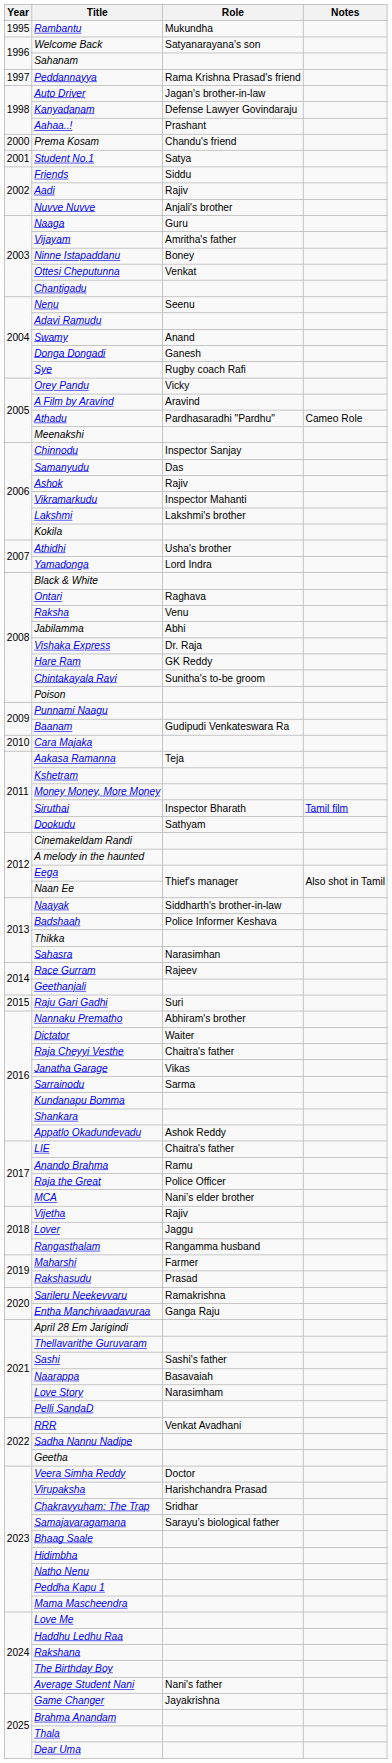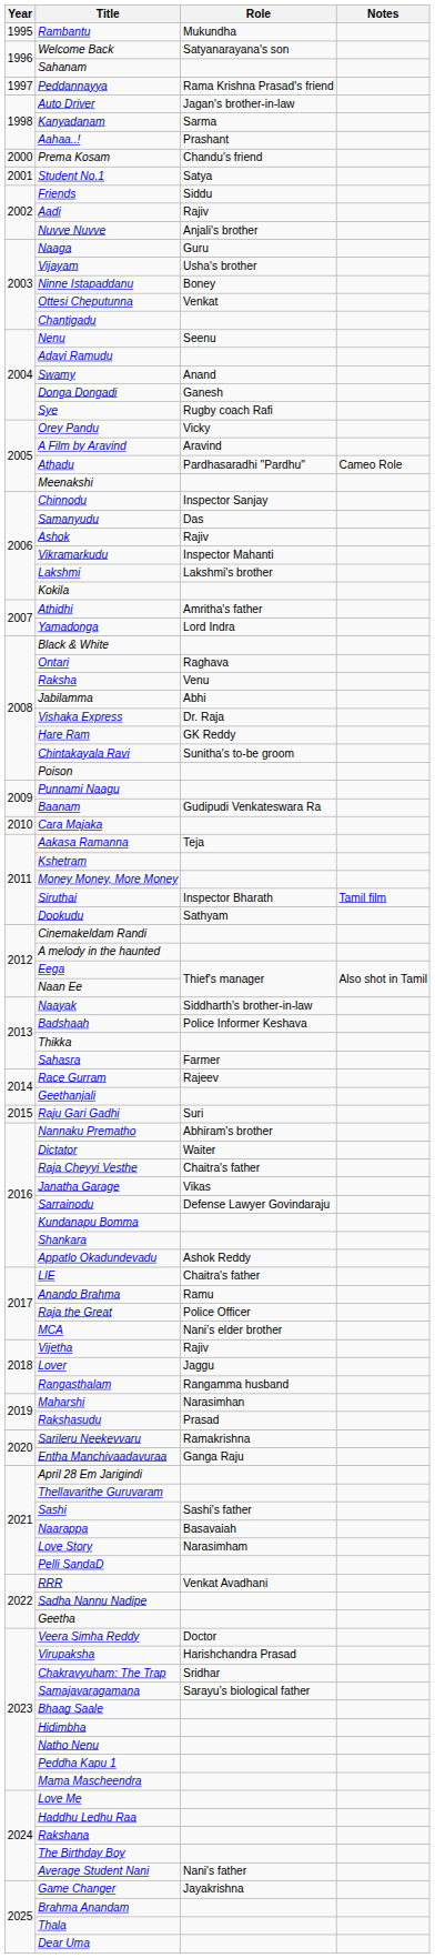 <table class="wikitable sortable">
 <tr>
 <th>Year</th>
 <th>Title</th>
 <th>Role</th>
 <th>Notes</th>
 </tr>
 <tr>
 <td>1995</td>
 <td><em><a href='#'>Rambantu</a></em></td>
 <td>Mukundha</td>
 <td></td>
 </tr>
 <tr>
 <td rowspan="2">1996</td>
 <td><em>Welcome Back</em></td>
 <td>Satyanarayana's son</td>
 <td></td>
 </tr>
 <tr>
 <td><em>Sahanam</em></td>
 <td></td>
 <td></td>
 </tr>
 <tr>
 <td>1997</td>
 <td><em><a href='#'>Peddannayya</a></em></td>
 <td>Rama Krishna Prasad's friend</td>
 <td></td>
 </tr>
 <tr>
 <td rowspan="3">1998</td>
 <td><em><a href='#'>Auto Driver</a></em></td>
 <td>Jagan's brother-in-law</td>
 <td></td>
 </tr>
 <tr>
 <td><em><a href='#'>Kanyadanam</a></em></td>
-<td>Defense Lawyer Govindaraju</td>
+<td>Sarma</td>
 <td></td>
 </tr>
 <tr>
 <td><em><a href='#'>Aahaa..!</a></em></td>
 <td>Prashant</td>
 <td></td>
 </tr>
 <tr>
 <td>2000</td>
 <td><em>Prema Kosam</em></td>
 <td>Chandu's friend</td>
 <td></td>
 </tr>
 <tr>
 <td>2001</td>
 <td><em><a href='#'>Student No.1</a></em></td>
 <td>Satya</td>
 <td></td>
 </tr>
 <tr>
 <td rowspan="3">2002</td>
 <td><em><a href='#'>Friends</a></em></td>
 <td>Siddu</td>
 <td></td>
 </tr>
 <tr>
 <td><em><a href='#'>Aadi</a></em></td>
 <td>Rajiv</td>
 <td></td>
 </tr>
 <tr>
 <td><em><a href='#'>Nuvve Nuvve</a></em></td>
 <td>Anjali's brother</td>
 <td></td>
 </tr>
 <tr>
 <td rowspan="5">2003</td>
 <td><em><a href='#'>Naaga</a></em></td>
 <td>Guru</td>
 <td></td>
 </tr>
 <tr>
 <td><em><a href='#'>Vijayam</a></em></td>
-<td>Amritha's father</td>
+<td>Usha's brother</td>
 <td></td>
 </tr>
 <tr>
 <td><em><a href='#'>Ninne Istapaddanu</a></em></td>
 <td>Boney</td>
 <td></td>
 </tr>
 <tr>
 <td><em><a href='#'>Ottesi Cheputunna</a></em></td>
 <td>Venkat</td>
 <td></td>
 </tr>
 <tr>
 <td><em><a href='#'>Chantigadu</a></em></td>
 <td></td>
 <td></td>
 </tr>
 <tr>
 <td rowspan="5">2004</td>
 <td><em><a href='#'>Nenu</a></em></td>
 <td>Seenu</td>
 <td></td>
 </tr>
 <tr>
 <td><em><a href='#'>Adavi Ramudu</a></em></td>
 <td></td>
 <td></td>
 </tr>
 <tr>
 <td><em><a href='#'>Swamy</a></em></td>
 <td>Anand</td>
 <td></td>
 </tr>
 <tr>
 <td><em><a href='#'>Donga Dongadi</a></em></td>
 <td>Ganesh</td>
 <td></td>
 </tr>
 <tr>
 <td><em><a href='#'>Sye</a></em></td>
 <td>Rugby coach Rafi</td>
 <td></td>
 </tr>
 <tr>
 <td rowspan="4">2005</td>
 <td><em><a href='#'>Orey Pandu</a></em></td>
 <td>Vicky</td>
 <td></td>
 </tr>
 <tr>
 <td><em><a href='#'>A Film by Aravind</a></em></td>
 <td>Aravind</td>
 <td></td>
 </tr>
 <tr>
 <td><em><a href='#'>Athadu</a></em></td>
 <td>Pardhasaradhi "Pardhu"</td>
 <td>Cameo Role</td>
 </tr>
 <tr>
 <td><em>Meenakshi</em></td>
 <td></td>
 <td></td>
 </tr>
 <tr ‧>
 <td rowspan="6">2006</td>
 <td><em><a href='#'>Chinnodu</a></em></td>
 <td>Inspector Sanjay</td>
 <td></td>
 </tr>
 <tr>
 <td><em><a href='#'>Samanyudu</a></em></td>
 <td>Das</td>
 <td></td>
 </tr>
 <tr>
 <td><em><a href='#'>Ashok</a></em></td>
 <td>Rajiv</td>
 <td></td>
 </tr>
 <tr>
 <td><em><a href='#'>Vikramarkudu</a></em></td>
 <td>Inspector Mahanti</td>
 <td></td>
 </tr>
 <tr>
 <td><em><a href='#'>Lakshmi</a></em></td>
 <td>Lakshmi's brother</td>
 <td></td>
 </tr>
 <tr>
 <td><em>Kokila</em></td>
 <td></td>
 <td></td>
 </tr>
 <tr>
 <td rowspan="2">2007</td>
 <td><em><a href='#'>Athidhi</a></em></td>
-<td>Usha's brother</td>
+<td>Amritha's father</td>
 <td></td>
 </tr>
 <tr>
 <td><em><a href='#'>Yamadonga</a></em></td>
 <td>Lord Indra</td>
 <td></td>
 </tr>
 <tr>
 <td rowspan="8">2008</td>
 <td><em>Black & White</em></td>
 <td></td>
 <td></td>
 </tr>
 <tr>
 <td><em><a href='#'>Ontari</a></em></td>
 <td>Raghava</td>
 <td></td>
 </tr>
 <tr>
 <td><em><a href='#'>Raksha</a></em></td>
 <td>Venu</td>
 <td></td>
 </tr>
 <tr>
 <td><em>Jabilamma</em></td>
 <td>Abhi</td>
 <td></td>
 </tr>
 <tr>
 <td><em><a href='#'>Vishaka Express</a></em></td>
 <td>Dr. Raja</td>
 <td></td>
 </tr>
 <tr>
 <td><em><a href='#'>Hare Ram</a></em></td>
 <td>GK Reddy</td>
 <td></td>
 </tr>
 <tr>
 <td><em><a href='#'>Chintakayala Ravi</a></em></td>
 <td>Sunitha's to-be groom</td>
 <td></td>
 </tr>
 <tr>
 <td><em>Poison</em></td>
 <td></td>
 <td></td>
 </tr>
 <tr>
 <td rowspan="2">2009</td>
 <td><em><a href='#'>Punnami Naagu</a></em></td>
 <td></td>
 <td></td>
 </tr>
 <tr>
 <td><em><a href='#'>Baanam</a></em></td>
 <td>Gudipudi Venkateswara Ra</td>
 <td></td>
 </tr>
 <tr>
 <td>2010</td>
 <td><em><a href='#'>Cara Majaka</a></em></td>
 <td></td>
 <td></td>
 </tr>
 <tr>
 <td rowspan="5">2011</td>
 <td><em><a href='#'>Aakasa Ramanna</a></em></td>
 <td>Teja</td>
 <td></td>
 </tr>
 <tr>
 <td><em><a href='#'>Kshetram</a></em></td>
 <td></td>
 <td></td>
 </tr>
 <tr>
 <td><em><a href='#'>Money Money, More Money</a></em></td>
 <td></td>
 <td></td>
 </tr>
 <tr>
 <td><em><a href='#'>Siruthai</a></em></td>
 <td>Inspector Bharath</td>
 <td><a href='#'>Tamil film</a></td>
 </tr>
 <tr>
 <td><em><a href='#'>Dookudu</a></em></td>
 <td>Sathyam</td>
 <td></td>
 </tr>
 <tr>
 <td rowspan="4">2012</td>
 <td><em>Cinemakeldam Randi</em></td>
 <td></td>
 <td></td>
 </tr>
 <tr>
 <td><em>A melody in the haunted</em></td>
 <td></td>
 <td></td>
 </tr>
 <tr>
 <td><em><a href='#'>Eega</a></em></td>
 <td rowspan="2">Thief's manager</td>
 <td rowspan="2">Also shot in Tamil</td>
 </tr>
 <tr>
 <td><em>Naan Ee</em></td>
 </tr>
 <tr>
 <td rowspan="4">2013</td>
 <td><em><a href='#'>Naayak</a></em></td>
 <td>Siddharth's brother-in-law</td>
 <td></td>
 </tr>
 <tr>
 <td><em><a href='#'>Badshaah</a></em></td>
 <td>Police Informer Keshava</td>
 <td></td>
 </tr>
 <tr>
 <td><em>Thikka</em></td>
 <td></td>
 <td></td>
 </tr>
 <tr>
 <td><em><a href='#'>Sahasra</a></em></td>
-<td>Narasimhan</td>
+<td>Farmer</td>
 <td></td>
 </tr>
 <tr>
 <td rowspan="2">2014</td>
 <td><em><a href='#'>Race Gurram</a></em></td>
 <td>Rajeev</td>
 <td></td>
 </tr>
 <tr>
 <td><a href='#'><em>Geethanjali</em></a></td>
 <td></td>
 <td></td>
 </tr>
 <tr>
 <td>2015</td>
 <td><em><a href='#'>Raju Gari Gadhi</a></em></td>
 <td>Suri</td>
 <td></td>
 </tr>
 <tr>
 <td rowspan="8">2016</td>
 <td><em><a href='#'>Nannaku Prematho</a></em></td>
 <td>Abhiram's brother</td>
 <td></td>
 </tr>
 <tr>
 <td><em><a href='#'>Dictator</a></em></td>
 <td>Waiter</td>
 <td></td>
 </tr>
 <tr>
 <td><em><a href='#'>Raja Cheyyi Vesthe</a></em></td>
 <td>Chaitra's father</td>
 <td></td>
 </tr>
 <tr>
 <td><em><a href='#'>Janatha Garage</a></em></td>
 <td>Vikas</td>
 <td></td>
 </tr>
 <tr>
 <td><em><a href='#'>Sarrainodu</a></em></td>
-<td>Sarma</td>
+<td>Defense Lawyer Govindaraju</td>
 <td></td>
 </tr>
 <tr>
 <td><em><a href='#'>Kundanapu Bomma</a></em></td>
 <td></td>
 <td></td>
 </tr>
 <tr>
 <td><em><a href='#'>Shankara</a></em></td>
 <td></td>
 <td></td>
 </tr>
 <tr>
 <td><em><a href='#'>Appatlo Okadundevadu</a></em></td>
 <td>Ashok Reddy</td>
 <td></td>
 </tr>
 <tr>
 <td rowspan="4">2017</td>
 <td><em> <a href='#'>LIE</a></em></td>
 <td>Chaitra's father</td>
 <td></td>
 </tr>
 <tr>
 <td><em><a href='#'>Anando Brahma</a></em></td>
 <td>Ramu</td>
 <td></td>
 </tr>
 <tr>
 <td><em><a href='#'>Raja the Great</a></em></td>
 <td>Police Officer</td>
 <td></td>
 </tr>
 <tr>
 <td><em><a href='#'>MCA</a></em></td>
 <td>Nani’s elder brother</td>
 <td></td>
 </tr>
 <tr>
 <td rowspan="3">2018</td>
 <td><em><a href='#'>Vijetha</a></em></td>
 <td>Rajiv</td>
 <td></td>
 </tr>
 <tr>
 <td><em><a href='#'>Lover</a></em></td>
 <td>Jaggu</td>
 <td></td>
 </tr>
 <tr>
 <td><em><a href='#'>Rangasthalam</a></em></td>
 <td>Rangamma husband</td>
 <td></td>
 </tr>
 <tr>
 <td rowspan="2">2019</td>
 <td><em><a href='#'>Maharshi</a></em></td>
-<td>Farmer</td>
+<td>Narasimhan</td>
 <td></td>
 </tr>
 <tr>
 <td><em><a href='#'>Rakshasudu</a></em></td>
 <td>Prasad</td>
 <td></td>
 </tr>
 <tr>
 <td rowspan="2">2020</td>
 <td><em><a href='#'>Sarileru Neekevvaru</a></em></td>
 <td>Ramakrishna</td>
 <td></td>
 </tr>
 <tr>
 <td><em><a href='#'>Entha Manchivaadavuraa</a></em></td>
 <td>Ganga Raju</td>
 <td></td>
 </tr>
 <tr>
 <td rowspan="6">2021</td>
 <td><em>April 28 Em Jarigindi</em></td>
 <td></td>
 <td></td>
 </tr>
 <tr>
 <td><em><a href='#'>Thellavarithe Guruvaram</a></em></td>
 <td></td>
 <td></td>
 </tr>
 <tr>
 <td><a href='#'><em>Sashi</em></a></td>
 <td>Sashi's father</td>
 <td></td>
 </tr>
 <tr>
 <td><em><a href='#'>Naarappa</a></em></td>
 <td>Basavaiah</td>
 <td></td>
 </tr>
 <tr>
 <td><em><a href='#'>Love Story</a></em></td>
 <td>Narasimham</td>
 <td></td>
 </tr>
 <tr>
 <td><em><a href='#'>Pelli SandaD</a></em></td>
 <td></td>
 <td></td>
 </tr>
 <tr>
 <td rowspan="3">2022</td>
 <td><em><a href='#'>RRR</a></em></td>
 <td>Venkat Avadhani</td>
 <td></td>
 </tr>
 <tr>
 <td><em><a href='#'>Sadha Nannu Nadipe</a></em></td>
 <td></td>
 <td></td>
 </tr>
 <tr>
 <td><em>Geetha</em></td>
 <td></td>
 <td></td>
 </tr>
 <tr>
 <td rowspan="9">2023</td>
 <td><em><a href='#'>Veera Simha Reddy</a></em></td>
 <td>Doctor</td>
 <td></td>
 </tr>
 <tr>
 <td><em><a href='#'>Virupaksha</a></em></td>
 <td>Harishchandra Prasad</td>
 <td></td>
 </tr>
 <tr>
 <td><em><a href='#'>Chakravyuham: The Trap</a></em></td>
 <td>Sridhar</td>
 <td></td>
 </tr>
 <tr>
 <td><em><a href='#'>Samajavaragamana</a></em></td>
 <td>Sarayu’s biological father</td>
 <td></td>
 </tr>
 <tr>
 <td><em><a href='#'>Bhaag Saale</a></em></td>
 <td></td>
 </tr>
 <tr>
 <td><em><a href='#'>Hidimbha</a></em></td>
 <td></td>
 <td></td>
 </tr>
 <tr>
 <td><em><a href='#'>Natho Nenu</a></em></td>
 <td></td>
 <td></td>
 </tr>
 <tr>
 <td><em><a href='#'>Peddha Kapu 1</a></em></td>
 <td></td>
 <td></td>
 </tr>
 <tr>
 <td><em><a href='#'>Mama Mascheendra</a></em></td>
 <td></td>
 <td></td>
 </tr>
 <tr>
 <td rowspan="5">2024</td>
 <td><a href='#'><em>Love Me</em></a></td>
 <td></td>
 <td></td>
 </tr>
 <tr>
 <td><em><a href='#'>Haddhu Ledhu Raa</a></em></td>
 <td></td>
 <td></td>
 </tr>
 <tr>
 <td><a href='#'><em>Rakshana</em></a></td>
 <td></td>
 <td></td>
 </tr>
 <tr>
 <td><em><a href='#'>The Birthday Boy</a></em></td>
 <td></td>
 <td></td>
 </tr>
 <tr>
 <td><em><a href='#'>Average Student Nani</a></em></td>
 <td>Nani's father</td>
 <td></td>
 </tr>
 <tr>
 <td rowspan="4">2025</td>
 <td><a href='#'><em>Game Changer</em></a></td>
 <td>Jayakrishna</td>
 <td></td>
 </tr>
 <tr>
 <td><em><a href='#'>Brahma Anandam</a></em></td>
 <td></td>
 <td></td>
 </tr>
 <tr>
 <td><a href='#'><em>Thala</em></a></td>
 <td></td>
 <td></td>
 </tr>
 <tr>
 <td><a href='#'><em>Dear Uma</em></a></td>
 <td></td>
 <td></td>
 </tr>
 </table>
